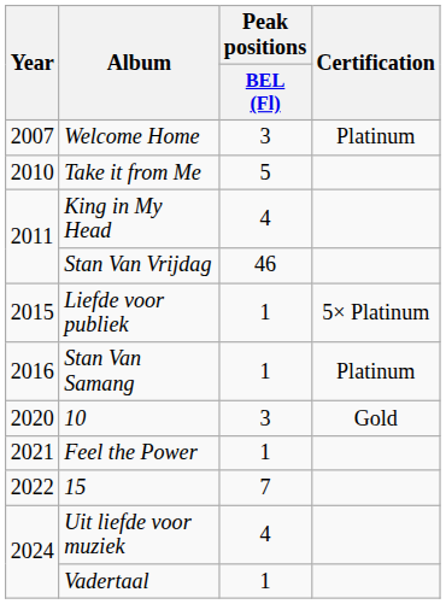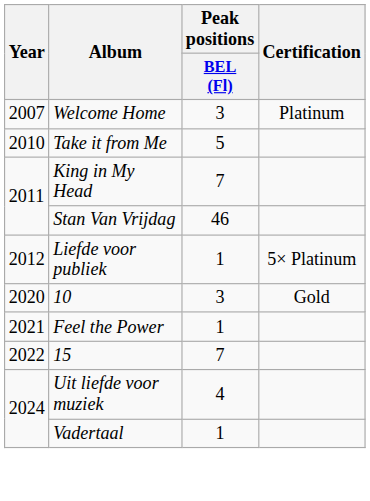 <table class="wikitable">
 <tr>
 <th align="center" rowspan="2" width="10">Year</th>
 <th align="center" rowspan="2" width="110">Album</th>
 <th align="center" colspan="1" width="20">Peak positions</th>
 <th align="center" rowspan="2" width="70">Certification</th>
 </tr>
 <tr>
 <th scope="col" style="width:3em;font-size:90%;"><a href='#'>BEL <br>(Fl)</a><br></th>
 </tr>
 <tr>
 <td>2007</td>
 <td><em>Welcome Home</em></td>
 <td style="text-align:center;">3</td>
 <td style="text-align:center;">Platinum</td>
 </tr>
 <tr>
 <td>2010</td>
 <td><em>Take it from Me</em></td>
 <td style="text-align:center;">5</td>
 <td style="text-align:center;"></td>
 </tr>
 <tr>
 <td rowspan="2">2011</td>
 <td><em>King in My Head</em></td>
-<td style="text-align:center;">4</td>
+<td style="text-align:center;">7</td>
 <td style="text-align:center;"></td>
 </tr>
 <tr>
 <td><em>Stan Van Vrijdag</em></td>
 <td style="text-align:center;">46</td>
 <td style="text-align:center;"></td>
 </tr>
 <tr>
-<td>2015</td>
+<td>2012</td>
 <td><em>Liefde voor publiek</em></td>
 <td style="text-align:center;">1</td>
 <td style="text-align:center;">5× Platinum</td>
-</tr>
-<tr>
-<td>2016</td>
-<td><em>Stan Van Samang</em></td>
-<td style="text-align:center;">1</td>
-<td style="text-align:center;">Platinum</td>
 </tr>
 <tr>
 <td>2020</td>
 <td><em>10</em></td>
 <td style="text-align:center;">3</td>
 <td style="text-align:center;">Gold</td>
 </tr>
 <tr>
 <td>2021</td>
 <td><em>Feel the Power</em></td>
 <td style="text-align:center;">1</td>
 <td style="text-align:center;"></td>
 </tr>
 <tr>
 <td>2022</td>
 <td><em>15</em></td>
 <td style="text-align:center;">7</td>
 <td style="text-align:center;"></td>
 </tr>
 <tr>
 <td rowspan="2">2024</td>
 <td><em>Uit liefde voor muziek</em></td>
 <td style="text-align:center;">4</td>
 <td style="text-align:center;"></td>
 </tr>
 <tr>
 <td><em>Vadertaal</em></td>
 <td style="text-align:center;">1</td>
 <td style="text-align:center;"></td>
 </tr>
 </table>
